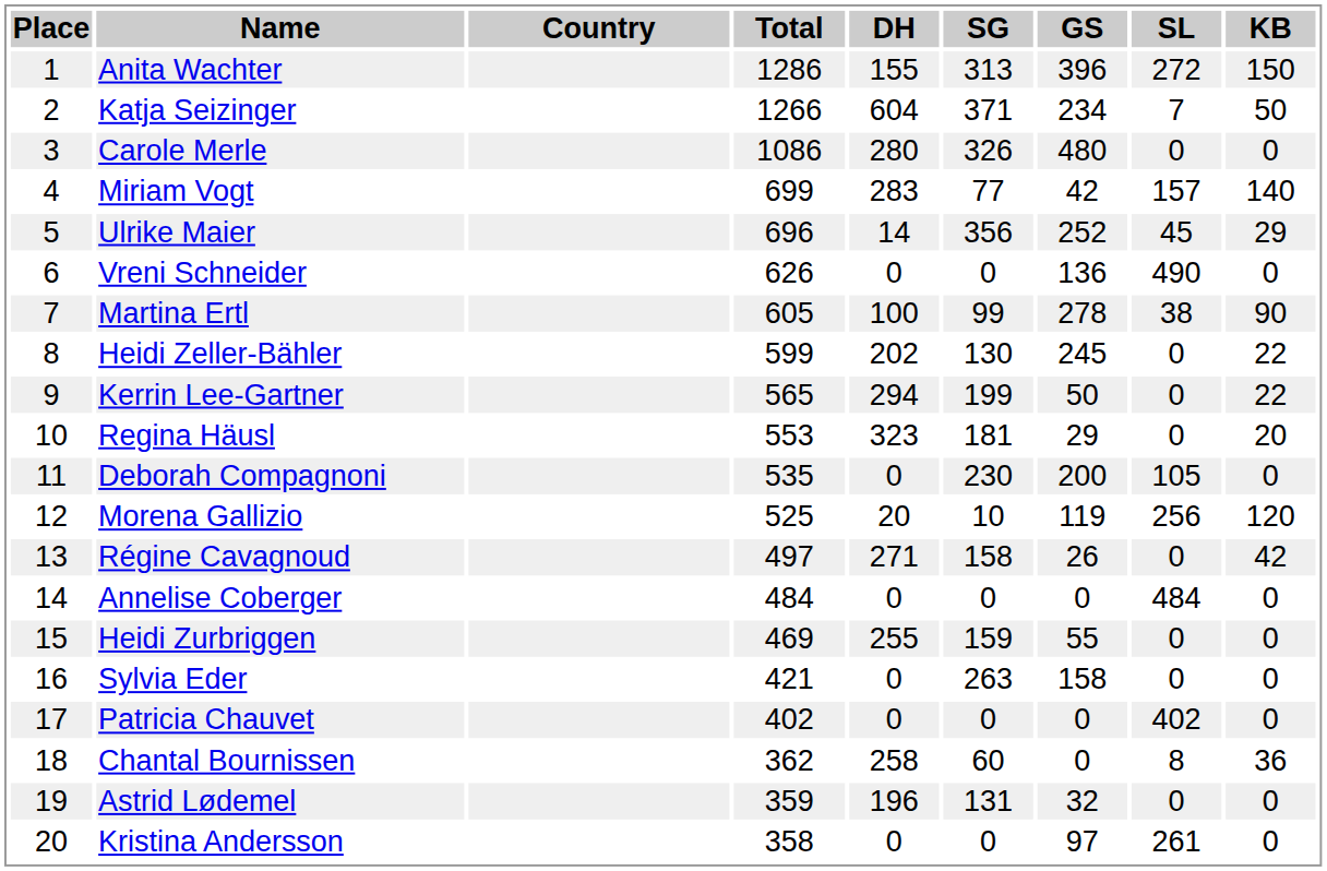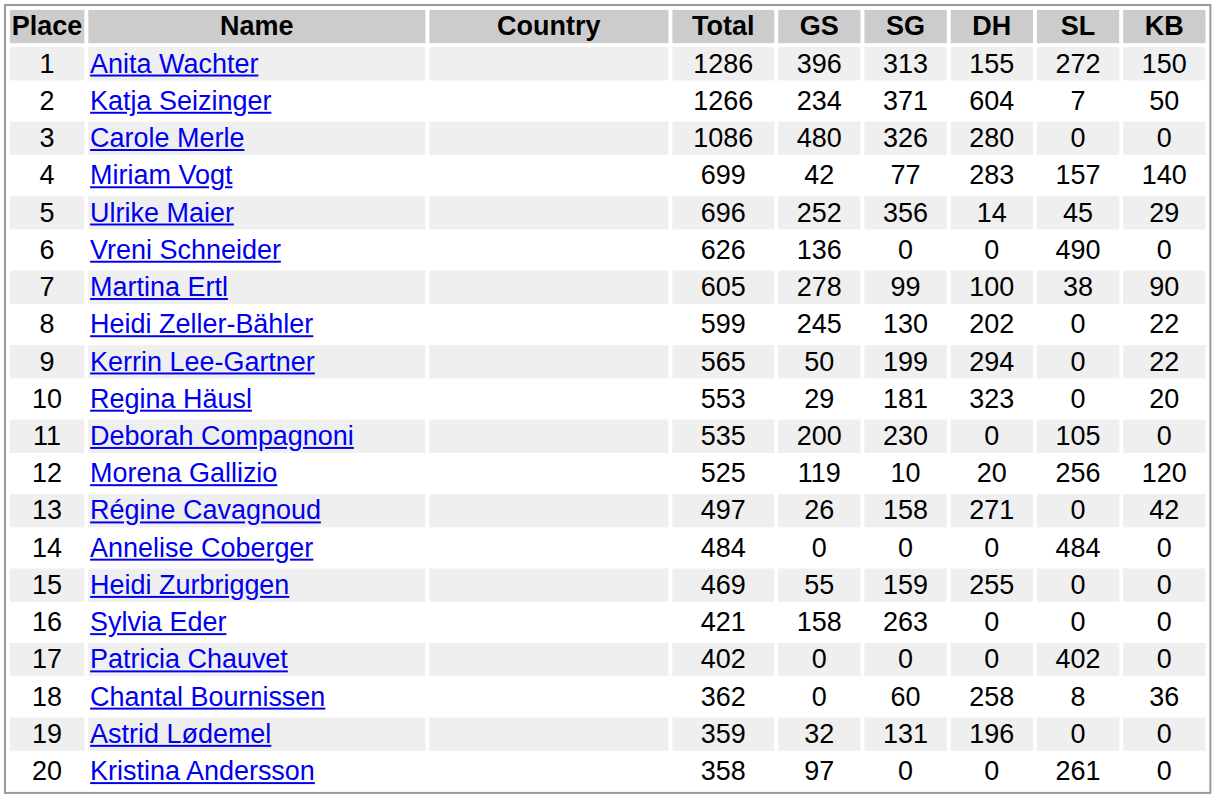 <table border="0" style="border: 1px solid #999; background-color:#FFFFFF; text-align:center; font-size:86%; line-height:15px;">
 <tr align="center" bgcolor="#CCCCCC">
 <th width=35>Place</th>
 <th width=170>Name</th>
 <th width=120>Country</th>
 <th width=50>Total</th>
+<th width=40>GS</th>
+<th width=40>SG</th>
 <th width=40>DH</th>
-<th width=40>SG</th>
-<th width=40>GS</th>
 <th width=40>SL</th>
 <th width=40>KB</th>
 </tr>
 <tr bgcolor="#EFEFEF">
 <td>1</td>
 <td align="left"><a href='#'>Anita Wachter</a></td>
 <td align="left"></td>
 <td>1286</td>
+<td>396</td>
+<td>313</td>
 <td>155</td>
-<td>313</td>
-<td>396</td>
 <td>272</td>
 <td>150</td>
 </tr>
 <tr>
 <td>2</td>
 <td align="left"><a href='#'>Katja Seizinger</a></td>
 <td align="left"></td>
 <td>1266</td>
+<td>234</td>
+<td>371</td>
 <td>604</td>
-<td>371</td>
-<td>234</td>
 <td>7</td>
 <td>50</td>
 </tr>
 <tr bgcolor="#EFEFEF">
 <td>3</td>
 <td align="left"><a href='#'>Carole Merle</a></td>
 <td align="left"></td>
 <td>1086</td>
+<td>480</td>
+<td>326</td>
 <td>280</td>
-<td>326</td>
-<td>480</td>
 <td>0</td>
 <td>0</td>
 </tr>
 <tr>
 <td>4</td>
 <td align="left"><a href='#'>Miriam Vogt</a></td>
 <td align="left"></td>
 <td>699</td>
+<td>42</td>
+<td>77</td>
 <td>283</td>
-<td>77</td>
-<td>42</td>
 <td>157</td>
 <td>140</td>
 </tr>
 <tr bgcolor="#EFEFEF">
 <td>5</td>
 <td align="left"><a href='#'>Ulrike Maier</a></td>
 <td align="left"></td>
 <td>696</td>
+<td>252</td>
+<td>356</td>
 <td>14</td>
-<td>356</td>
-<td>252</td>
 <td>45</td>
 <td>29</td>
 </tr>
 <tr>
 <td>6</td>
 <td align="left"><a href='#'>Vreni Schneider</a></td>
 <td align="left"></td>
 <td>626</td>
+<td>136</td>
 <td>0</td>
 <td>0</td>
-<td>136</td>
 <td>490</td>
 <td>0</td>
 </tr>
 <tr bgcolor="#EFEFEF">
 <td>7</td>
 <td align="left"><a href='#'>Martina Ertl</a></td>
 <td align="left"></td>
 <td>605</td>
+<td>278</td>
+<td>99</td>
 <td>100</td>
-<td>99</td>
-<td>278</td>
 <td>38</td>
 <td>90</td>
 </tr>
 <tr>
 <td>8</td>
 <td align="left"><a href='#'>Heidi Zeller-Bähler</a></td>
 <td align="left"></td>
 <td>599</td>
+<td>245</td>
+<td>130</td>
 <td>202</td>
-<td>130</td>
-<td>245</td>
 <td>0</td>
 <td>22</td>
 </tr>
 <tr bgcolor="#EFEFEF">
 <td>9</td>
 <td align="left"><a href='#'>Kerrin Lee-Gartner</a></td>
 <td align="left"></td>
 <td>565</td>
+<td>50</td>
+<td>199</td>
 <td>294</td>
-<td>199</td>
-<td>50</td>
 <td>0</td>
 <td>22</td>
 </tr>
 <tr>
 <td>10</td>
 <td align="left"><a href='#'>Regina Häusl</a></td>
 <td align="left"></td>
 <td>553</td>
+<td>29</td>
+<td>181</td>
 <td>323</td>
-<td>181</td>
-<td>29</td>
 <td>0</td>
 <td>20</td>
 </tr>
 <tr bgcolor="#EFEFEF">
 <td>11</td>
 <td align="left"><a href='#'>Deborah Compagnoni</a></td>
 <td align="left"></td>
 <td>535</td>
+<td>200</td>
+<td>230</td>
 <td>0</td>
-<td>230</td>
-<td>200</td>
 <td>105</td>
 <td>0</td>
 </tr>
 <tr>
 <td>12</td>
 <td align="left"><a href='#'>Morena Gallizio</a></td>
 <td align="left"></td>
 <td>525</td>
+<td>119</td>
+<td>10</td>
 <td>20</td>
-<td>10</td>
-<td>119</td>
 <td>256</td>
 <td>120</td>
 </tr>
 <tr bgcolor="#EFEFEF">
 <td>13</td>
 <td align="left"><a href='#'>Régine Cavagnoud</a></td>
 <td align="left"></td>
 <td>497</td>
+<td>26</td>
+<td>158</td>
 <td>271</td>
-<td>158</td>
-<td>26</td>
 <td>0</td>
 <td>42</td>
 </tr>
 <tr>
 <td>14</td>
 <td align="left"><a href='#'>Annelise Coberger</a></td>
 <td align="left"></td>
 <td>484</td>
 <td>0</td>
 <td>0</td>
 <td>0</td>
 <td>484</td>
 <td>0</td>
 </tr>
 <tr bgcolor="#EFEFEF">
 <td>15</td>
 <td align="left"><a href='#'>Heidi Zurbriggen</a></td>
 <td align="left"></td>
 <td>469</td>
+<td>55</td>
+<td>159</td>
 <td>255</td>
-<td>159</td>
-<td>55</td>
 <td>0</td>
 <td>0</td>
 </tr>
 <tr>
 <td>16</td>
 <td align="left"><a href='#'>Sylvia Eder</a></td>
 <td align="left"></td>
 <td>421</td>
+<td>158</td>
+<td>263</td>
 <td>0</td>
-<td>263</td>
-<td>158</td>
 <td>0</td>
 <td>0</td>
 </tr>
 <tr bgcolor="#EFEFEF">
 <td>17</td>
 <td align="left"><a href='#'>Patricia Chauvet</a></td>
 <td align="left"></td>
 <td>402</td>
 <td>0</td>
 <td>0</td>
 <td>0</td>
 <td>402</td>
 <td>0</td>
 </tr>
 <tr>
 <td>18</td>
 <td align="left"><a href='#'>Chantal Bournissen</a></td>
 <td align="left"></td>
 <td>362</td>
+<td>0</td>
+<td>60</td>
 <td>258</td>
-<td>60</td>
-<td>0</td>
 <td>8</td>
 <td>36</td>
 </tr>
 <tr bgcolor="#EFEFEF">
 <td>19</td>
 <td align="left"><a href='#'>Astrid Lødemel</a></td>
 <td align="left"></td>
 <td>359</td>
+<td>32</td>
+<td>131</td>
 <td>196</td>
-<td>131</td>
-<td>32</td>
 <td>0</td>
 <td>0</td>
 </tr>
 <tr>
 <td>20</td>
 <td align="left"><a href='#'>Kristina Andersson</a></td>
 <td align="left"></td>
 <td>358</td>
+<td>97</td>
 <td>0</td>
 <td>0</td>
-<td>97</td>
 <td>261</td>
 <td>0</td>
 </tr>
 </table>
